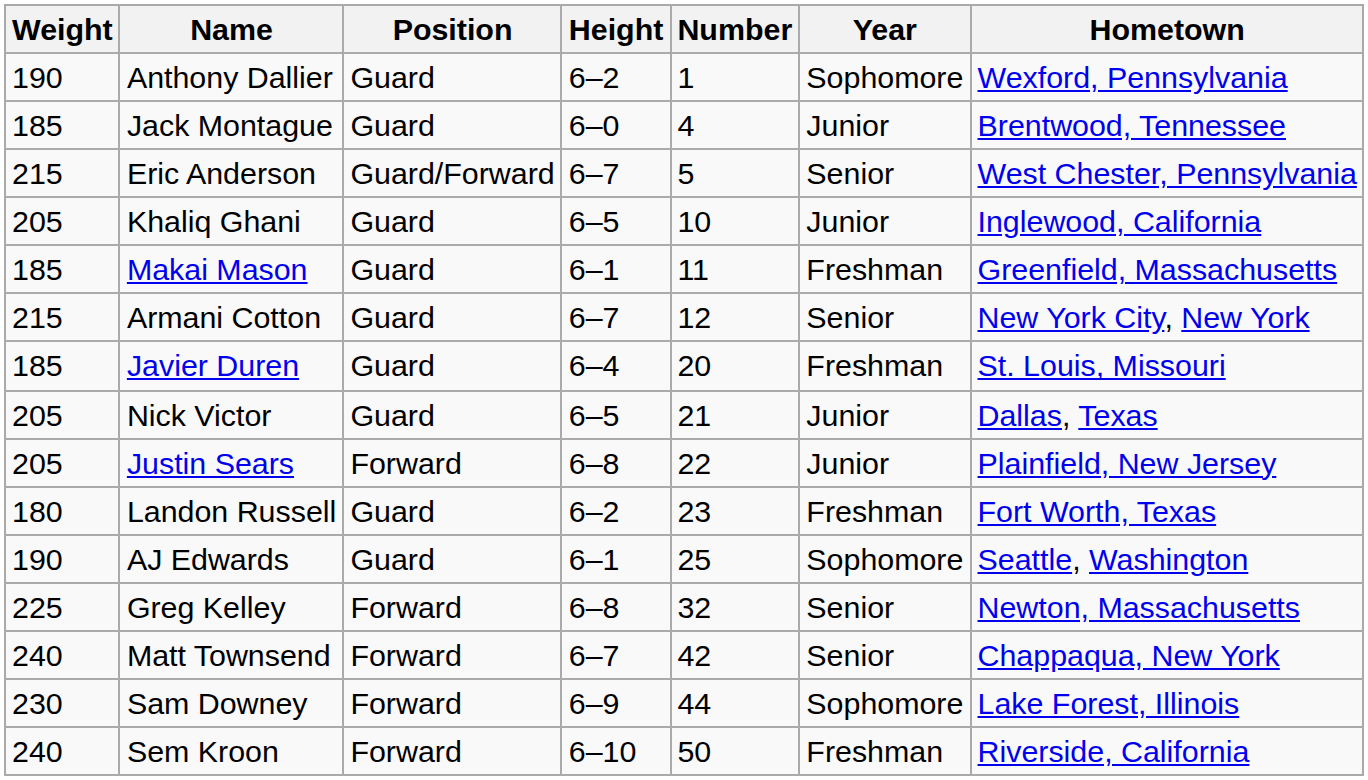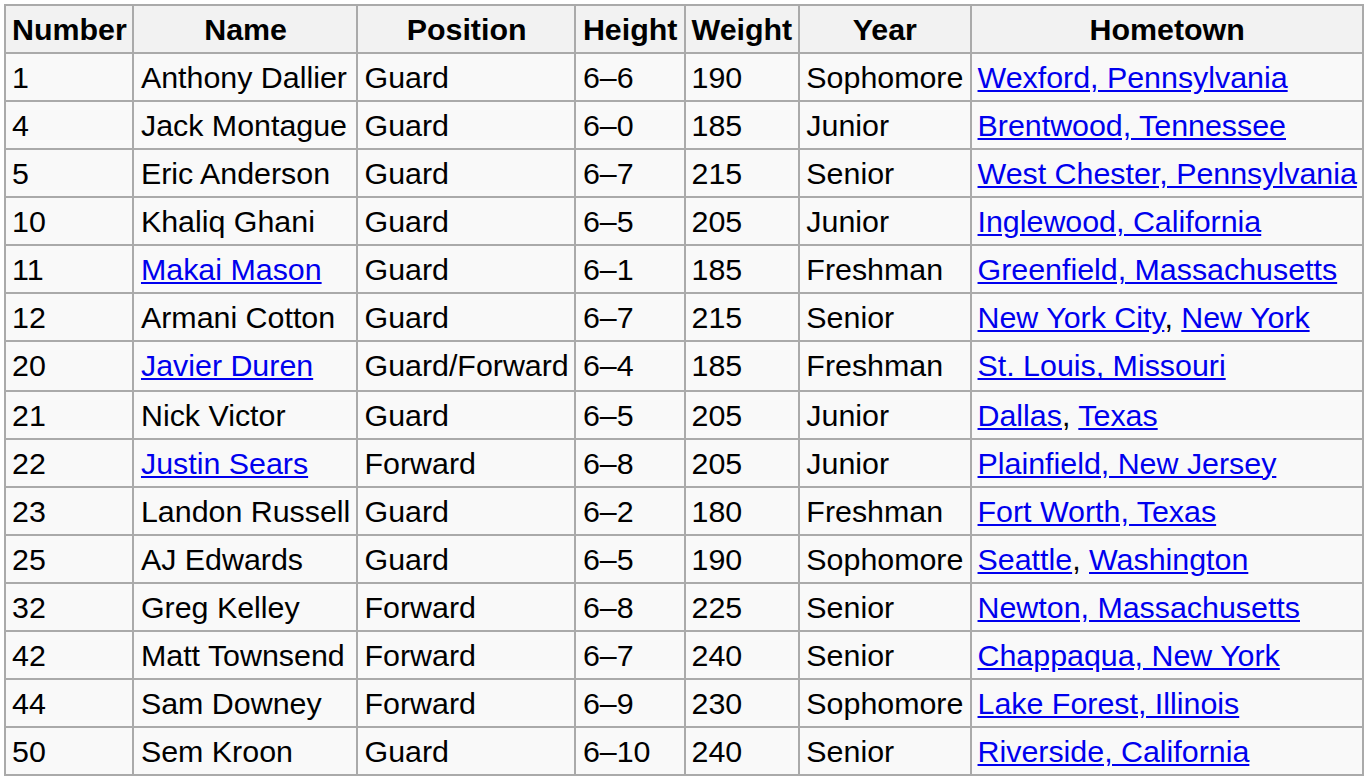 <table class="wikitable sortable" style="font-size: 95%;">
 <tr>
-<th>Weight</th>
+<th>Number</th>
 <th>Name</th>
 <th>Position</th>
 <th>Height</th>
-<th>Number</th>
+<th>Weight</th>
 <th>Year</th>
 <th>Hometown</th>
 </tr>
 <tr>
-<td>190</td>
+<td>1</td>
 <td>Anthony Dallier</td>
 <td>Guard</td>
-<td>6–2</td>
-<td>1</td>
+<td>6–6</td>
+<td>190</td>
 <td>Sophomore</td>
 <td><a href='#'>Wexford, Pennsylvania</a></td>
 </tr>
 <tr>
-<td>185</td>
+<td>4</td>
 <td>Jack Montague</td>
 <td>Guard</td>
 <td>6–0</td>
-<td>4</td>
+<td>185</td>
 <td>Junior</td>
 <td><a href='#'>Brentwood, Tennessee</a></td>
 </tr>
 <tr>
+<td>5</td>
+<td>Eric Anderson</td>
+<td>Guard</td>
+<td>6–7</td>
 <td>215</td>
-<td>Eric Anderson</td>
-<td>Guard/Forward</td>
-<td>6–7</td>
-<td>5</td>
 <td>Senior</td>
 <td><a href='#'>West Chester, Pennsylvania</a></td>
 </tr>
 <tr>
-<td>205</td>
+<td>10</td>
 <td>Khaliq Ghani</td>
 <td>Guard</td>
 <td>6–5</td>
-<td>10</td>
+<td>205</td>
 <td>Junior</td>
 <td><a href='#'>Inglewood, California</a></td>
 </tr>
 <tr>
-<td>185</td>
+<td>11</td>
 <td><a href='#'>Makai Mason</a></td>
 <td>Guard</td>
 <td>6–1</td>
-<td>11</td>
+<td>185</td>
 <td>Freshman</td>
 <td><a href='#'>Greenfield, Massachusetts</a></td>
 </tr>
 <tr>
-<td>215</td>
+<td>12</td>
 <td>Armani Cotton</td>
 <td>Guard</td>
 <td>6–7</td>
-<td>12</td>
+<td>215</td>
 <td>Senior</td>
 <td><a href='#'>New York City</a>, <a href='#'>New York</a></td>
 </tr>
 <tr>
+<td>20</td>
+<td><a href='#'>Javier Duren</a></td>
+<td>Guard/Forward</td>
+<td>6–4</td>
 <td>185</td>
-<td><a href='#'>Javier Duren</a></td>
-<td>Guard</td>
-<td>6–4</td>
-<td>20</td>
 <td>Freshman</td>
 <td><a href='#'>St. Louis, Missouri</a></td>
 </tr>
 <tr>
-<td>205</td>
+<td>21</td>
 <td>Nick Victor</td>
 <td>Guard</td>
 <td>6–5</td>
-<td>21</td>
+<td>205</td>
 <td>Junior</td>
 <td><a href='#'>Dallas</a>, <a href='#'>Texas</a></td>
 </tr>
 <tr>
-<td>205</td>
+<td>22</td>
 <td><a href='#'>Justin Sears</a></td>
 <td>Forward</td>
 <td>6–8</td>
-<td>22</td>
+<td>205</td>
 <td>Junior</td>
 <td><a href='#'>Plainfield, New Jersey</a></td>
 </tr>
 <tr>
-<td>180</td>
+<td>23</td>
 <td>Landon Russell</td>
 <td>Guard</td>
 <td>6–2</td>
-<td>23</td>
+<td>180</td>
 <td>Freshman</td>
 <td><a href='#'>Fort Worth, Texas</a></td>
 </tr>
 <tr>
-<td>190</td>
+<td>25</td>
 <td>AJ Edwards</td>
 <td>Guard</td>
-<td>6–1</td>
-<td>25</td>
+<td>6–5</td>
+<td>190</td>
 <td>Sophomore</td>
 <td><a href='#'>Seattle</a>, <a href='#'>Washington</a></td>
 </tr>
 <tr>
-<td>225</td>
+<td>32</td>
 <td>Greg Kelley</td>
 <td>Forward</td>
 <td>6–8</td>
-<td>32</td>
+<td>225</td>
 <td>Senior</td>
 <td><a href='#'>Newton, Massachusetts</a></td>
 </tr>
 <tr>
-<td>240</td>
+<td>42</td>
 <td>Matt Townsend</td>
 <td>Forward</td>
 <td>6–7</td>
-<td>42</td>
+<td>240</td>
 <td>Senior</td>
 <td><a href='#'>Chappaqua, New York</a></td>
 </tr>
 <tr>
-<td>230</td>
+<td>44</td>
 <td>Sam Downey</td>
 <td>Forward</td>
 <td>6–9</td>
-<td>44</td>
+<td>230</td>
 <td>Sophomore</td>
 <td><a href='#'>Lake Forest, Illinois</a></td>
 </tr>
 <tr>
+<td>50</td>
+<td>Sem Kroon</td>
+<td>Guard</td>
+<td>6–10</td>
 <td>240</td>
-<td>Sem Kroon</td>
-<td>Forward</td>
-<td>6–10</td>
-<td>50</td>
-<td>Freshman</td>
+<td>Senior</td>
 <td><a href='#'>Riverside, California</a></td>
 </tr>
 </table>
